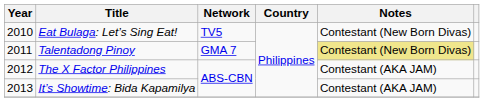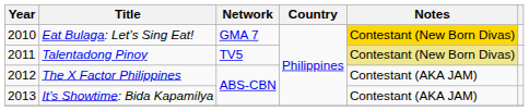 <table class="wikitable sortable">
 <tr>
 <th>Year</th>
 <th>Title</th>
 <th>Network</th>
 <th>Country</th>
 <th class="unsortable">Notes</th>
 <th class="unsortable"></th>
 </tr>
 <tr>
 <td>2010</td>
 <td><em><a href='#'>Eat Bulaga</a>: Let’s Sing Eat!</em></td>
-<td><a href='#'>TV5</a></td>
+<td><a href='#'>GMA 7</a></td>
 <td rowspan="4"><a href='#'>Philippines</a></td>
-<td>Contestant (New Born Divas)</td>
+<td style="background: gold;">Contestant (New Born Divas)</td>
 <td></td>
 </tr>
 <tr>
 <td>2011</td>
 <td><em><a href='#'>Talentadong Pinoy</a></em></td>
-<td><a href='#'>GMA 7</a></td>
+<td><a href='#'>TV5</a></td>
 <td style="background: khaki;">Contestant (New Born Divas)</td>
 <td></td>
 </tr>
 <tr>
 <td>2012</td>
 <td><em><a href='#'>The X Factor Philippines</a></em></td>
 <td rowspan="2"><a href='#'>ABS-CBN</a></td>
 <td>Contestant (AKA JAM)</td>
 <td style="text-align:center;"></td>
 </tr>
 <tr>
 <td>2013</td>
 <td><em><a href='#'>It’s Showtime</a>: Bida Kapamilya</em></td>
 <td>Contestant (AKA JAM)</td>
 <td></td>
 </tr>
 <tr>
 </tr>
 </table>
